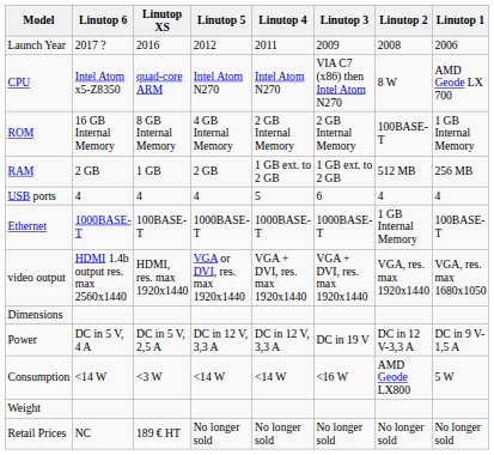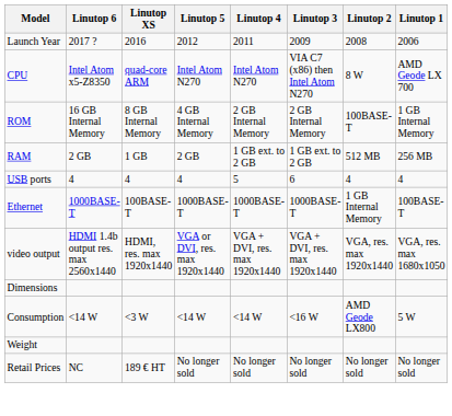 <table class="wikitable">
 <tr>
 <th>Model</th>
 <th>Linutop 6</th>
 <th>Linutop XS</th>
 <th>Linutop 5</th>
 <th>Linutop 4</th>
 <th>Linutop 3</th>
 <th>Linutop 2</th>
 <th>Linutop 1</th>
 </tr>
 <tr>
 <td>Launch Year</td>
 <td>2017 ?</td>
 <td>2016</td>
 <td>2012</td>
 <td>2011</td>
 <td>2009</td>
 <td>2008</td>
 <td>2006</td>
 </tr>
 <tr>
 <td><a href='#'>CPU</a></td>
 <td><a href='#'>Intel Atom</a> x5-Z8350</td>
 <td><a href='#'>quad-core</a> <a href='#'>ARM</a></td>
 <td><a href='#'>Intel Atom</a> N270</td>
 <td><a href='#'>Intel Atom</a> N270</td>
 <td>VIA C7 (x86) then <a href='#'>Intel Atom</a> N270</td>
 <td>8 W</td>
 <td>AMD <a href='#'>Geode</a> LX 700</td>
 </tr>
 <tr>
 <td><a href='#'>ROM</a></td>
 <td>16 GB Internal Memory</td>
 <td>8 GB Internal Memory</td>
 <td>4 GB Internal Memory</td>
 <td>2 GB Internal Memory</td>
 <td>2 GB Internal Memory</td>
 <td>100BASE-T</td>
 <td>1 GB Internal Memory</td>
 </tr>
 <tr>
 <td><a href='#'>RAM</a></td>
 <td>2 GB</td>
 <td>1 GB</td>
 <td>2 GB</td>
 <td>1 GB ext. to 2 GB</td>
 <td>1 GB ext. to 2 GB</td>
 <td>512 MB</td>
 <td>256 MB</td>
 </tr>
 <tr>
 <td><a href='#'>USB</a> ports</td>
 <td>4</td>
 <td>4</td>
 <td>4</td>
 <td>5</td>
 <td>6</td>
 <td>4</td>
 <td>4</td>
 </tr>
 <tr>
 <td><a href='#'>Ethernet</a></td>
 <td><a href='#'>1000BASE-T</a></td>
 <td>100BASE-T</td>
 <td>1000BASE-T</td>
 <td>1000BASE-T</td>
 <td>1000BASE-T</td>
 <td>1 GB Internal Memory</td>
 <td>100BASE-T</td>
 </tr>
 <tr>
 <td>video output</td>
 <td><a href='#'>HDMI</a> 1.4b output res. max 2560x1440</td>
 <td>HDMI, res. max 1920x1440</td>
 <td><a href='#'>VGA</a> or <a href='#'>DVI</a>, res. max 1920x1440</td>
 <td>VGA + DVI, res. max 1920x1440</td>
 <td>VGA + DVI, res. max 1920x1440</td>
 <td>VGA, res. max 1920x1440</td>
 <td>VGA, res. max 1680x1050</td>
 </tr>
 <tr>
 <td>Dimensions</td>
 <td></td>
 <td></td>
 <td></td>
 <td></td>
 <td></td>
 <td></td>
 <td></td>
 </tr>
 <tr>
-<td>Power</td>
-<td>DC in 5 V, 4 A</td>
-<td>DC in 5 V, 2,5 A</td>
-<td>DC in 12 V, 3,3 A</td>
-<td>DC in 12 V, 3,3 A</td>
-<td>DC in 19 V</td>
-<td>DC in 12 V-3,3 A</td>
-<td>DC in 9 V-1,5 A</td>
-</tr>
-<tr>
 <td>Consumption</td>
 <td><14 W</td>
 <td><3 W</td>
 <td><14 W</td>
 <td><14 W</td>
 <td><16 W</td>
 <td>AMD <a href='#'>Geode</a> LX800</td>
 <td>5 W</td>
 </tr>
 <tr>
 <td>Weight</td>
 <td></td>
 <td></td>
 <td></td>
 <td></td>
 <td></td>
 <td></td>
 <td></td>
 </tr>
 <tr>
 <td>Retail Prices</td>
 <td>NC</td>
 <td>189 € HT</td>
 <td>No longer sold</td>
 <td>No longer sold</td>
 <td>No longer sold</td>
 <td>No longer sold</td>
 <td>No longer sold</td>
 </tr>
 </table>
